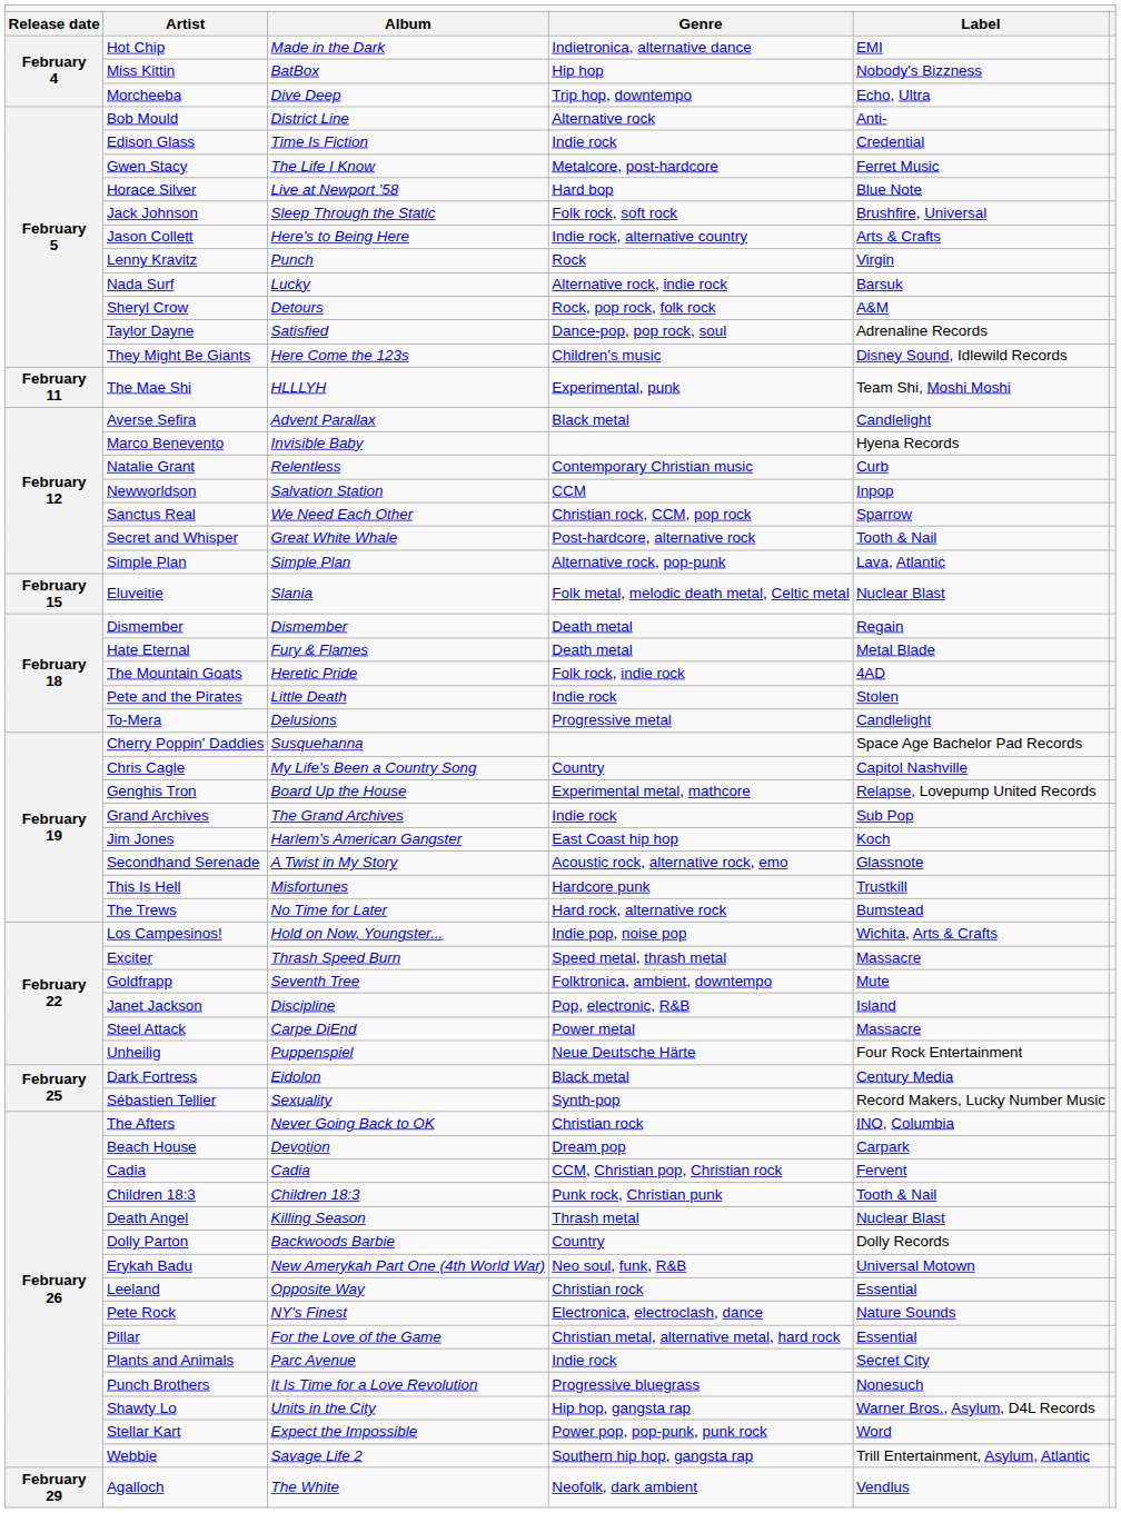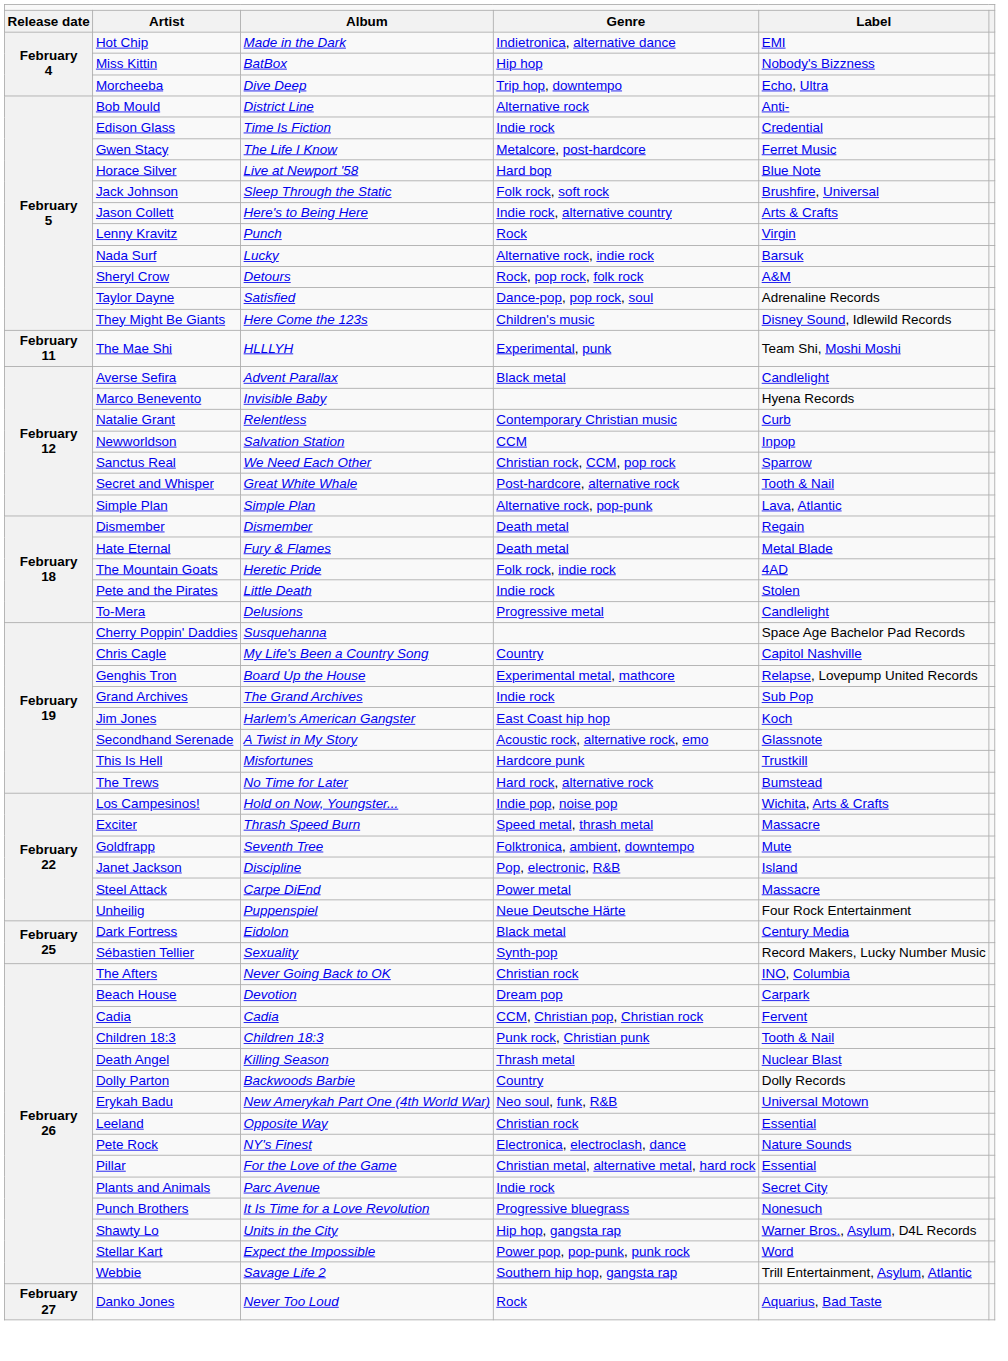 <table class="wikitable plainrowheaders">
 <tr>
 <td colspan="6" style="text-align:center;"></td>
 </tr>
 <tr>
 <th scope="col">Release date</th>
 <th scope="col">Artist</th>
 <th scope="col">Album</th>
 <th scope="col">Genre</th>
 <th scope="col">Label</th>
 <th scope="col"></th>
 </tr>
 <tr>
 <th scope="row" rowspan="3" style="text-align:center;">February<br>4</th>
 <td><a href='#'>Hot Chip</a></td>
 <td><em><a href='#'>Made in the Dark</a></em></td>
 <td><a href='#'>Indietronica</a>, <a href='#'>alternative dance</a></td>
 <td><a href='#'>EMI</a></td>
 <td></td>
 </tr>
 <tr>
 <td><a href='#'>Miss Kittin</a></td>
 <td><em><a href='#'>BatBox</a></em></td>
 <td><a href='#'>Hip hop</a></td>
 <td><a href='#'>Nobody's Bizzness</a></td>
 <td></td>
 </tr>
 <tr>
 <td><a href='#'>Morcheeba</a></td>
 <td><em><a href='#'>Dive Deep</a></em></td>
 <td><a href='#'>Trip hop</a>, <a href='#'>downtempo</a></td>
 <td><a href='#'>Echo</a>, <a href='#'>Ultra</a></td>
 <td></td>
 </tr>
 <tr>
 <th scope="row" rowspan="11" style="text-align:center;">February<br>5</th>
 <td><a href='#'>Bob Mould</a></td>
 <td><em><a href='#'>District Line</a></em></td>
 <td><a href='#'>Alternative rock</a></td>
 <td><a href='#'>Anti-</a></td>
 <td></td>
 </tr>
 <tr>
 <td><a href='#'>Edison Glass</a></td>
 <td><em><a href='#'>Time Is Fiction</a></em></td>
 <td><a href='#'>Indie rock</a></td>
 <td><a href='#'>Credential</a></td>
 <td></td>
 </tr>
 <tr>
 <td><a href='#'>Gwen Stacy</a></td>
 <td><em><a href='#'>The Life I Know</a></em></td>
 <td><a href='#'>Metalcore</a>, <a href='#'>post-hardcore</a></td>
 <td><a href='#'>Ferret Music</a></td>
 <td></td>
 </tr>
 <tr>
 <td><a href='#'>Horace Silver</a></td>
 <td><em><a href='#'>Live at Newport '58</a></em></td>
 <td><a href='#'>Hard bop</a></td>
 <td><a href='#'>Blue Note</a></td>
 <td></td>
 </tr>
 <tr>
 <td><a href='#'>Jack Johnson</a></td>
 <td><em><a href='#'>Sleep Through the Static</a></em></td>
 <td><a href='#'>Folk rock</a>, <a href='#'>soft rock</a></td>
 <td><a href='#'>Brushfire</a>, <a href='#'>Universal</a></td>
 <td></td>
 </tr>
 <tr>
 <td><a href='#'>Jason Collett</a></td>
 <td><em><a href='#'>Here's to Being Here</a></em></td>
 <td><a href='#'>Indie rock</a>, <a href='#'>alternative country</a></td>
 <td><a href='#'>Arts & Crafts</a></td>
 <td></td>
 </tr>
 <tr>
 <td><a href='#'>Lenny Kravitz</a></td>
 <td><em><a href='#'>Punch</a></em></td>
 <td><a href='#'>Rock</a></td>
 <td><a href='#'>Virgin</a></td>
 <td></td>
 </tr>
 <tr>
 <td><a href='#'>Nada Surf</a></td>
 <td><em><a href='#'>Lucky</a></em></td>
 <td><a href='#'>Alternative rock</a>, <a href='#'>indie rock</a></td>
 <td><a href='#'>Barsuk</a></td>
 <td></td>
 </tr>
 <tr>
 <td><a href='#'>Sheryl Crow</a></td>
 <td><em><a href='#'>Detours</a></em></td>
 <td><a href='#'>Rock</a>, <a href='#'>pop rock</a>, <a href='#'>folk rock</a></td>
 <td><a href='#'>A&M</a></td>
 <td></td>
 </tr>
 <tr>
 <td><a href='#'>Taylor Dayne</a></td>
 <td><em><a href='#'>Satisfied</a></em></td>
 <td><a href='#'>Dance-pop</a>, <a href='#'>pop rock</a>, <a href='#'>soul</a></td>
 <td>Adrenaline Records</td>
 <td></td>
 </tr>
 <tr>
 <td><a href='#'>They Might Be Giants</a></td>
 <td><em><a href='#'>Here Come the 123s</a></em></td>
 <td><a href='#'>Children's music</a></td>
 <td><a href='#'>Disney Sound</a>, Idlewild Records</td>
 <td></td>
 </tr>
 <tr>
 <th scope="row" style="text-align:center;">February<br>11</th>
 <td><a href='#'>The Mae Shi</a></td>
 <td><em><a href='#'>HLLLYH</a></em></td>
 <td><a href='#'>Experimental</a>, <a href='#'>punk</a></td>
 <td>Team Shi, <a href='#'>Moshi Moshi</a></td>
 <td></td>
 </tr>
 <tr>
 <th scope="row" rowspan="7" style="text-align:center;">February<br>12</th>
 <td><a href='#'>Averse Sefira</a></td>
 <td><em><a href='#'>Advent Parallax</a></em></td>
 <td><a href='#'>Black metal</a></td>
 <td><a href='#'>Candlelight</a></td>
 <td></td>
 </tr>
 <tr>
 <td><a href='#'>Marco Benevento</a></td>
 <td><em><a href='#'>Invisible Baby</a></em></td>
 <td></td>
 <td>Hyena Records</td>
 <td></td>
 </tr>
 <tr>
 <td><a href='#'>Natalie Grant</a></td>
 <td><em><a href='#'>Relentless</a></em></td>
 <td><a href='#'>Contemporary Christian music</a></td>
 <td><a href='#'>Curb</a></td>
 <td></td>
 </tr>
 <tr>
 <td><a href='#'>Newworldson</a></td>
 <td><em><a href='#'>Salvation Station</a></em></td>
 <td><a href='#'>CCM</a></td>
 <td><a href='#'>Inpop</a></td>
 <td></td>
 </tr>
 <tr>
 <td><a href='#'>Sanctus Real</a></td>
 <td><em><a href='#'>We Need Each Other</a></em></td>
 <td><a href='#'>Christian rock</a>, <a href='#'>CCM</a>, <a href='#'>pop rock</a></td>
 <td><a href='#'>Sparrow</a></td>
 <td></td>
 </tr>
 <tr>
 <td><a href='#'>Secret and Whisper</a></td>
 <td><em><a href='#'>Great White Whale</a></em></td>
 <td><a href='#'>Post-hardcore</a>, <a href='#'>alternative rock</a></td>
 <td><a href='#'>Tooth & Nail</a></td>
 <td></td>
 </tr>
 <tr>
 <td><a href='#'>Simple Plan</a></td>
 <td><em><a href='#'>Simple Plan</a></em></td>
 <td><a href='#'>Alternative rock</a>, <a href='#'>pop-punk</a></td>
 <td><a href='#'>Lava</a>, <a href='#'>Atlantic</a></td>
-<td></td>
-</tr>
-<tr>
-<th scope="row" style="text-align:center;">February<br>15</th>
-<td><a href='#'>Eluveitie</a></td>
-<td><em><a href='#'>Slania</a></em></td>
-<td><a href='#'>Folk metal</a>, <a href='#'>melodic death metal</a>, <a href='#'>Celtic metal</a></td>
-<td><a href='#'>Nuclear Blast</a></td>
 <td></td>
 </tr>
 <tr>
 <th scope="row" rowspan="5" style="text-align:center;">February<br>18</th>
 <td><a href='#'>Dismember</a></td>
 <td><em><a href='#'>Dismember</a></em></td>
 <td><a href='#'>Death metal</a></td>
 <td><a href='#'>Regain</a></td>
 <td></td>
 </tr>
 <tr>
 <td><a href='#'>Hate Eternal</a></td>
 <td><em><a href='#'>Fury & Flames</a></em></td>
 <td><a href='#'>Death metal</a></td>
 <td><a href='#'>Metal Blade</a></td>
 <td></td>
 </tr>
 <tr>
 <td><a href='#'>The Mountain Goats</a></td>
 <td><em><a href='#'>Heretic Pride</a></em></td>
 <td><a href='#'>Folk rock</a>, <a href='#'>indie rock</a></td>
 <td><a href='#'>4AD</a></td>
 <td></td>
 </tr>
 <tr>
 <td><a href='#'>Pete and the Pirates</a></td>
 <td><em><a href='#'>Little Death</a></em></td>
 <td><a href='#'>Indie rock</a></td>
 <td><a href='#'>Stolen</a></td>
 <td></td>
 </tr>
 <tr>
 <td><a href='#'>To-Mera</a></td>
 <td><em><a href='#'>Delusions</a></em></td>
 <td><a href='#'>Progressive metal</a></td>
 <td><a href='#'>Candlelight</a></td>
 <td></td>
 </tr>
 <tr>
 <th scope="row" rowspan="8" style="text-align:center;">February<br>19</th>
 <td><a href='#'>Cherry Poppin' Daddies</a></td>
 <td><em><a href='#'>Susquehanna</a></em></td>
 <td></td>
 <td>Space Age Bachelor Pad Records</td>
 <td></td>
 </tr>
 <tr>
 <td><a href='#'>Chris Cagle</a></td>
 <td><em><a href='#'>My Life's Been a Country Song</a></em></td>
 <td><a href='#'>Country</a></td>
 <td><a href='#'>Capitol Nashville</a></td>
 <td></td>
 </tr>
 <tr>
 <td><a href='#'>Genghis Tron</a></td>
 <td><em><a href='#'>Board Up the House</a></em></td>
 <td><a href='#'>Experimental metal</a>, <a href='#'>mathcore</a></td>
 <td><a href='#'>Relapse</a>, Lovepump United Records</td>
 <td></td>
 </tr>
 <tr>
 <td><a href='#'>Grand Archives</a></td>
 <td><em><a href='#'>The Grand Archives</a></em></td>
 <td><a href='#'>Indie rock</a></td>
 <td><a href='#'>Sub Pop</a></td>
 <td></td>
 </tr>
 <tr>
 <td><a href='#'>Jim Jones</a></td>
 <td><em><a href='#'>Harlem's American Gangster</a></em></td>
 <td><a href='#'>East Coast hip hop</a></td>
 <td><a href='#'>Koch</a></td>
 <td></td>
 </tr>
 <tr>
 <td><a href='#'>Secondhand Serenade</a></td>
 <td><em><a href='#'>A Twist in My Story</a></em></td>
 <td><a href='#'>Acoustic rock</a>, <a href='#'>alternative rock</a>, <a href='#'>emo</a></td>
 <td><a href='#'>Glassnote</a></td>
 <td></td>
 </tr>
 <tr>
 <td><a href='#'>This Is Hell</a></td>
 <td><em><a href='#'>Misfortunes</a></em></td>
 <td><a href='#'>Hardcore punk</a></td>
 <td><a href='#'>Trustkill</a></td>
 <td></td>
 </tr>
 <tr>
 <td><a href='#'>The Trews</a></td>
 <td><em><a href='#'>No Time for Later</a></em></td>
 <td><a href='#'>Hard rock</a>, <a href='#'>alternative rock</a></td>
 <td><a href='#'>Bumstead</a></td>
 <td></td>
 </tr>
 <tr>
 <th scope="row" rowspan="6" style="text-align:center;">February<br>22</th>
 <td><a href='#'>Los Campesinos!</a></td>
 <td><em><a href='#'>Hold on Now, Youngster...</a></em></td>
 <td><a href='#'>Indie pop</a>, <a href='#'>noise pop</a></td>
 <td><a href='#'>Wichita</a>, <a href='#'>Arts & Crafts</a></td>
 <td></td>
 </tr>
 <tr>
 <td><a href='#'>Exciter</a></td>
 <td><em><a href='#'>Thrash Speed Burn</a></em></td>
 <td><a href='#'>Speed metal</a>, <a href='#'>thrash metal</a></td>
 <td><a href='#'>Massacre</a></td>
 <td></td>
 </tr>
 <tr>
 <td><a href='#'>Goldfrapp</a></td>
 <td><em><a href='#'>Seventh Tree</a></em></td>
 <td><a href='#'>Folktronica</a>, <a href='#'>ambient</a>, <a href='#'>downtempo</a></td>
 <td><a href='#'>Mute</a></td>
 <td></td>
 </tr>
 <tr>
 <td><a href='#'>Janet Jackson</a></td>
 <td><em><a href='#'>Discipline</a></em></td>
 <td><a href='#'>Pop</a>, <a href='#'>electronic</a>, <a href='#'>R&B</a></td>
 <td><a href='#'>Island</a></td>
 <td></td>
 </tr>
 <tr>
 <td><a href='#'>Steel Attack</a></td>
 <td><em><a href='#'>Carpe DiEnd</a></em></td>
 <td><a href='#'>Power metal</a></td>
 <td><a href='#'>Massacre</a></td>
 <td></td>
 </tr>
 <tr>
 <td><a href='#'>Unheilig</a></td>
 <td><em><a href='#'>Puppenspiel</a></em></td>
 <td><a href='#'>Neue Deutsche Härte</a></td>
 <td>Four Rock Entertainment</td>
 <td></td>
 </tr>
 <tr>
 <th scope="row" rowspan="2" style="text-align:center;">February<br>25</th>
 <td><a href='#'>Dark Fortress</a></td>
 <td><em><a href='#'>Eidolon</a></em></td>
 <td><a href='#'>Black metal</a></td>
 <td><a href='#'>Century Media</a></td>
 <td></td>
 </tr>
 <tr>
 <td><a href='#'>Sébastien Tellier</a></td>
 <td><em><a href='#'>Sexuality</a></em></td>
 <td><a href='#'>Synth-pop</a></td>
 <td>Record Makers, Lucky Number Music</td>
 <td></td>
 </tr>
 <tr>
 <th scope="row" rowspan="15" style="text-align:center;">February<br>26</th>
 <td><a href='#'>The Afters</a></td>
 <td><em><a href='#'>Never Going Back to OK</a></em></td>
 <td><a href='#'>Christian rock</a></td>
 <td><a href='#'>INO</a>, <a href='#'>Columbia</a></td>
 <td></td>
 </tr>
 <tr>
 <td><a href='#'>Beach House</a></td>
 <td><em><a href='#'>Devotion</a></em></td>
 <td><a href='#'>Dream pop</a></td>
 <td><a href='#'>Carpark</a></td>
 <td></td>
 </tr>
 <tr>
 <td><a href='#'>Cadia</a></td>
 <td><em><a href='#'>Cadia</a></em></td>
 <td><a href='#'>CCM</a>, <a href='#'>Christian pop</a>, <a href='#'>Christian rock</a></td>
 <td><a href='#'>Fervent</a></td>
 <td></td>
 </tr>
 <tr>
 <td><a href='#'>Children 18:3</a></td>
 <td><em><a href='#'>Children 18:3</a></em></td>
 <td><a href='#'>Punk rock</a>, <a href='#'>Christian punk</a></td>
 <td><a href='#'>Tooth & Nail</a></td>
 <td></td>
 </tr>
 <tr>
 <td><a href='#'>Death Angel</a></td>
 <td><em><a href='#'>Killing Season</a></em></td>
 <td><a href='#'>Thrash metal</a></td>
 <td><a href='#'>Nuclear Blast</a></td>
 <td></td>
 </tr>
 <tr>
 <td><a href='#'>Dolly Parton</a></td>
 <td><em><a href='#'>Backwoods Barbie</a></em></td>
 <td><a href='#'>Country</a></td>
 <td>Dolly Records</td>
 <td></td>
 </tr>
 <tr>
 <td><a href='#'>Erykah Badu</a></td>
 <td><em><a href='#'>New Amerykah Part One (4th World War)</a></em></td>
 <td><a href='#'>Neo soul</a>, <a href='#'>funk</a>, <a href='#'>R&B</a></td>
 <td><a href='#'>Universal Motown</a></td>
 <td></td>
 </tr>
 <tr>
 <td><a href='#'>Leeland</a></td>
 <td><em><a href='#'>Opposite Way</a></em></td>
 <td><a href='#'>Christian rock</a></td>
 <td><a href='#'>Essential</a></td>
 <td></td>
 </tr>
 <tr>
 <td><a href='#'>Pete Rock</a></td>
 <td><em><a href='#'>NY's Finest</a></em></td>
 <td><a href='#'>Electronica</a>, <a href='#'>electroclash</a>, <a href='#'>dance</a></td>
 <td><a href='#'>Nature Sounds</a></td>
 <td></td>
 </tr>
 <tr>
 <td><a href='#'>Pillar</a></td>
 <td><em><a href='#'>For the Love of the Game</a></em></td>
 <td><a href='#'>Christian metal</a>, <a href='#'>alternative metal</a>, <a href='#'>hard rock</a></td>
 <td><a href='#'>Essential</a></td>
 <td></td>
 </tr>
 <tr>
 <td><a href='#'>Plants and Animals</a></td>
 <td><em><a href='#'>Parc Avenue</a></em></td>
 <td><a href='#'>Indie rock</a></td>
 <td><a href='#'>Secret City</a></td>
 <td></td>
 </tr>
 <tr>
 <td><a href='#'>Punch Brothers</a></td>
 <td><em><a href='#'>It Is Time for a Love Revolution</a></em></td>
 <td><a href='#'>Progressive bluegrass</a></td>
 <td><a href='#'>Nonesuch</a></td>
 <td></td>
 </tr>
 <tr>
 <td><a href='#'>Shawty Lo</a></td>
 <td><em><a href='#'>Units in the City</a></em></td>
 <td><a href='#'>Hip hop</a>, <a href='#'>gangsta rap</a></td>
 <td><a href='#'>Warner Bros.</a>, <a href='#'>Asylum</a>, D4L Records</td>
 <td></td>
 </tr>
 <tr>
 <td><a href='#'>Stellar Kart</a></td>
 <td><em><a href='#'>Expect the Impossible</a></em></td>
 <td><a href='#'>Power pop</a>, <a href='#'>pop-punk</a>, <a href='#'>punk rock</a></td>
 <td><a href='#'>Word</a></td>
 <td></td>
 </tr>
 <tr>
 <td><a href='#'>Webbie</a></td>
 <td><em><a href='#'>Savage Life 2</a></em></td>
 <td><a href='#'>Southern hip hop</a>, <a href='#'>gangsta rap</a></td>
 <td>Trill Entertainment, <a href='#'>Asylum</a>, <a href='#'>Atlantic</a></td>
 <td></td>
 </tr>
 <tr>
-<th scope="row" style="text-align:center;">February<br>29</th>
-<td><a href='#'>Agalloch</a></td>
-<td><em><a href='#'>The White</a></em></td>
-<td><a href='#'>Neofolk</a>, <a href='#'>dark ambient</a></td>
-<td><a href='#'>Vendlus</a></td>
+<th scope="row" style="text-align:center;">February<br>27</th>
+<td><a href='#'>Danko Jones</a></td>
+<td><em><a href='#'>Never Too Loud</a></em></td>
+<td><a href='#'>Rock</a></td>
+<td><a href='#'>Aquarius</a>, <a href='#'>Bad Taste</a></td>
 <td></td>
 </tr>
 </table>
